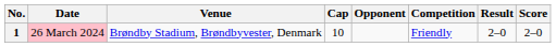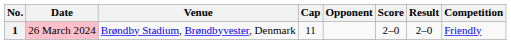 <table class="wikitable sortable">
 <tr>
 <th scope="col">No.</th>
 <th scope="col">Date</th>
 <th scope="col">Venue</th>
 <th scope="col">Cap</th>
 <th scope="col">Opponent</th>
+<th scope="col">Score</th>
+<th scope="col">Result</th>
 <th scope="col">Competition</th>
-<th scope="col">Result</th>
-<th scope="col">Score</th>
 </tr>
 <tr>
 <th scope=row style=text-align:center>1</th>
 <td style="background: pink;">26 March 2024</td>
 <td><a href='#'>Brøndby Stadium</a>, <a href='#'>Brøndbyvester</a>, Denmark</td>
-<td align="center">10</td>
+<td align="center">11</td>
 <td></td>
-<td><a href='#'>Friendly</a></td>
 <td align="center">2–0</td>
 <td align="center">2–0</td>
+<td><a href='#'>Friendly</a></td>
 </tr>
 </table>
